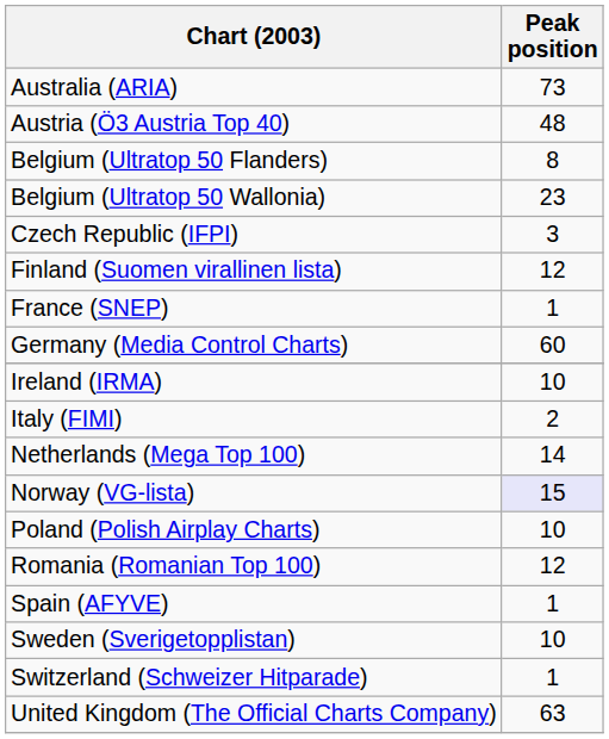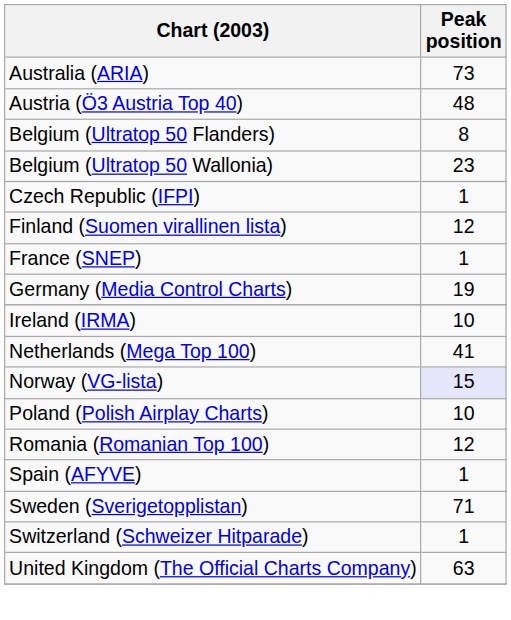 <table class="wikitable sortable">
 <tr>
 <th>Chart (2003)</th>
 <th>Peak<br>position</th>
 </tr>
 <tr>
 <td>Australia (<a href='#'>ARIA</a>)</td>
 <td align="center">73</td>
 </tr>
 <tr>
 <td>Austria (<a href='#'>Ö3 Austria Top 40</a>)</td>
 <td align="center">48</td>
 </tr>
 <tr>
 <td>Belgium (<a href='#'>Ultratop 50</a> Flanders)</td>
 <td align="center">8</td>
 </tr>
 <tr>
 <td>Belgium (<a href='#'>Ultratop 50</a> Wallonia)</td>
 <td align="center">23</td>
 </tr>
 <tr>
 <td>Czech Republic (<a href='#'>IFPI</a>)</td>
-<td align="center">3</td>
+<td align="center">1</td>
 </tr>
 <tr>
 <td>Finland (<a href='#'>Suomen virallinen lista</a>)</td>
 <td align="center">12</td>
 </tr>
 <tr>
 <td>France (<a href='#'>SNEP</a>)</td>
 <td align="center">1</td>
 </tr>
 <tr>
 <td>Germany (<a href='#'>Media Control Charts</a>)</td>
-<td align="center">60</td>
+<td align="center">19</td>
 </tr>
 <tr>
 </tr>
 <tr>
 <td>Ireland (<a href='#'>IRMA</a>)</td>
 <td align="center">10</td>
 </tr>
 <tr>
-<td>Italy (<a href='#'>FIMI</a>)</td>
-<td align="center">2</td>
-</tr>
-<tr>
 <td>Netherlands (<a href='#'>Mega Top 100</a>)</td>
-<td align="center">14</td>
+<td align="center">41</td>
 </tr>
 <tr>
 <td>Norway (<a href='#'>VG-lista</a>)</td>
 <td align="center" style="background: lavender;">15</td>
 </tr>
 <tr>
 <td>Poland (<a href='#'>Polish Airplay Charts</a>)</td>
 <td style="text-align:center;">10</td>
 </tr>
 <tr>
 <td align="left">Romania (<a href='#'>Romanian Top 100</a>)</td>
 <td align="center">12</td>
 </tr>
 <tr>
 <td>Spain (<a href='#'>AFYVE</a>)</td>
 <td align="center">1</td>
 </tr>
 <tr>
 <td>Sweden (<a href='#'>Sverigetopplistan</a>)</td>
-<td align="center">10</td>
+<td align="center">71</td>
 </tr>
 <tr>
 <td>Switzerland (<a href='#'>Schweizer Hitparade</a>)</td>
 <td align="center">1</td>
 </tr>
 <tr>
 <td>United Kingdom (<a href='#'>The Official Charts Company</a>)</td>
 <td align="center">63</td>
 </tr>
 <tr>
 </tr>
 </table>
